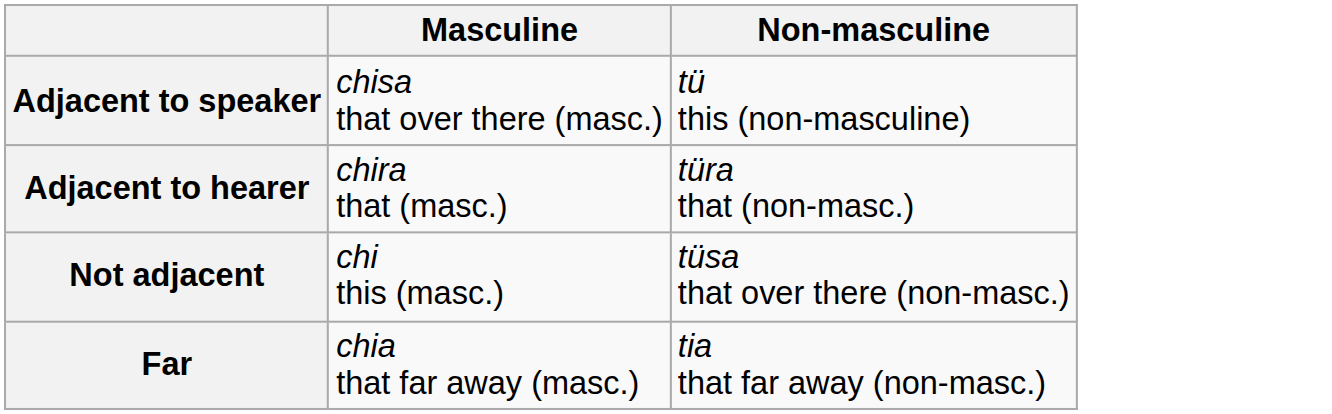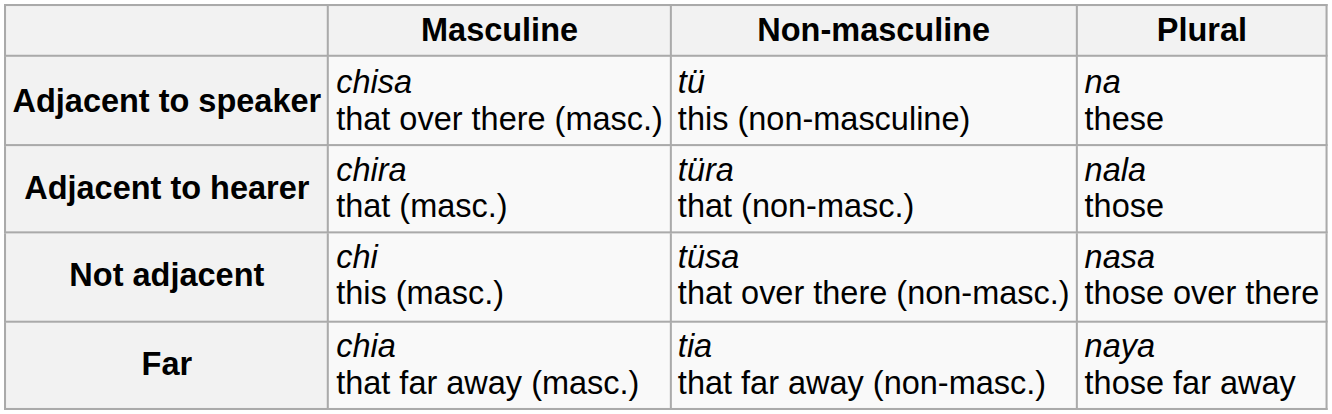 <table class="wikitable">
 <tr>
 <th></th>
 <th>Masculine</th>
 <th>Non-masculine</th>
+<th>Plural</th>
 </tr>
 <tr>
 <th>Adjacent to speaker</th>
 <td><em>chisa</em><br>that over there (masc.)</td>
 <td><em>tü</em><br>this (non-masculine)</td>
+<td><em>na</em><br>these</td>
 </tr>
 <tr>
 <th>Adjacent to hearer</th>
 <td><em>chira</em><br>that (masc.)</td>
 <td><em>türa</em><br>that (non-masc.)</td>
+<td><em>nala</em><br>those</td>
 </tr>
 <tr>
 <th>Not adjacent</th>
 <td><em>chi</em><br>this (masc.)</td>
 <td><em>tüsa</em><br>that over there (non-masc.)</td>
+<td><em>nasa</em><br>those over there</td>
 </tr>
 <tr>
 <th>Far</th>
 <td><em>chia</em><br>that far away (masc.)</td>
 <td><em>tia</em><br>that far away (non-masc.)</td>
+<td><em>naya</em><br>those far away</td>
 </tr>
 </table>
